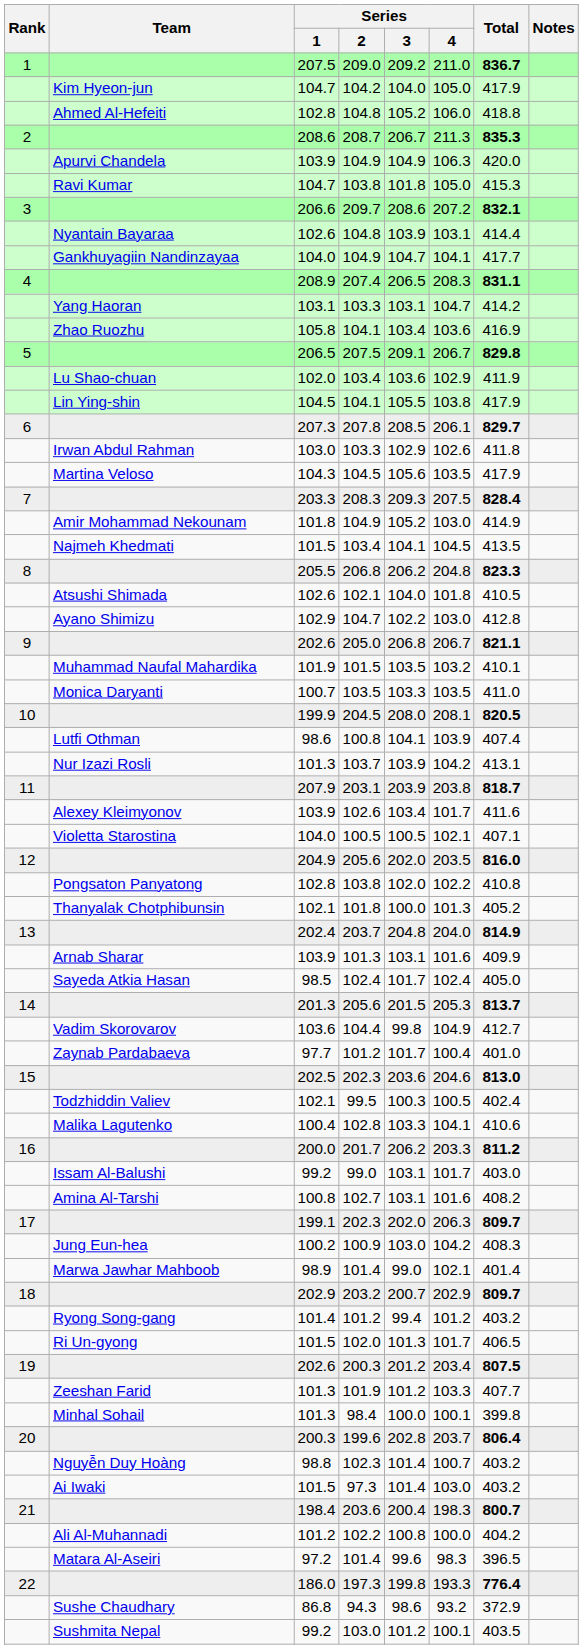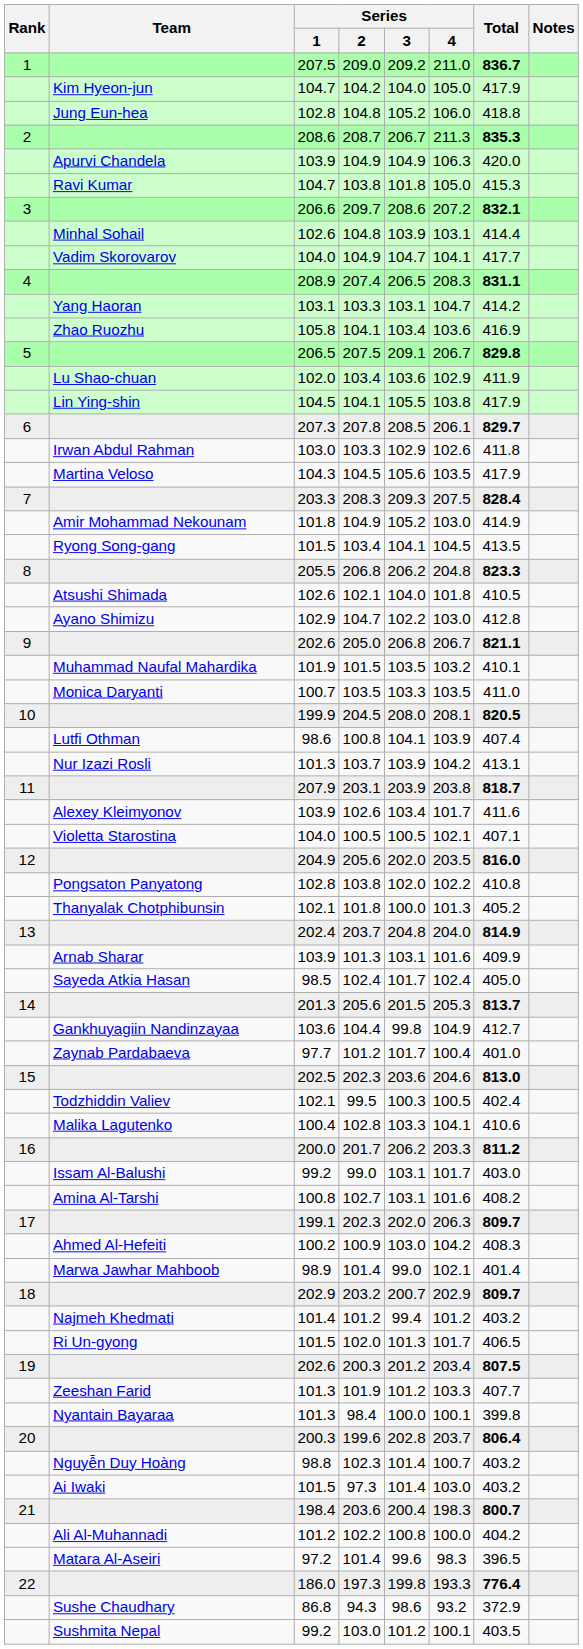 <table class="wikitable" style="text-align:center">
 <tr>
 <th rowspan=2 width=40>Rank</th>
 <th rowspan=2 width=250>Team</th>
 <th colspan=4>Series</th>
 <th rowspan=2 width=50>Total</th>
 <th rowspan=2 width=45>Notes</th>
 </tr>
 <tr>
 <th width=40>1</th>
 <th width=40>2</th>
 <th width=40>3</th>
 <th width=40>4</th>
 </tr>
 <tr bgcolor="aaffaa">
 <td>1</td>
 <td align="left"></td>
 <td>207.5</td>
 <td>209.0</td>
 <td>209.2</td>
 <td>211.0</td>
 <td><strong>836.7</strong></td>
 <td></td>
 </tr>
 <tr bgcolor="ccffcc">
 <td></td>
 <td align=left><a href='#'>Kim Hyeon-jun</a></td>
 <td>104.7</td>
 <td>104.2</td>
 <td>104.0</td>
 <td>105.0</td>
 <td>417.9</td>
 <td></td>
 </tr>
 <tr bgcolor="ccffcc">
 <td></td>
-<td align=left><a href='#'>Ahmed Al-Hefeiti</a></td>
+<td align=left><a href='#'>Jung Eun-hea</a></td>
 <td>102.8</td>
 <td>104.8</td>
 <td>105.2</td>
 <td>106.0</td>
 <td>418.8</td>
 <td></td>
 </tr>
 <tr bgcolor="aaffaa">
 <td>2</td>
 <td align="left"></td>
 <td>208.6</td>
 <td>208.7</td>
 <td>206.7</td>
 <td>211.3</td>
 <td><strong>835.3</strong></td>
 <td></td>
 </tr>
 <tr bgcolor="ccffcc">
 <td></td>
 <td align=left><a href='#'>Apurvi Chandela</a></td>
 <td>103.9</td>
 <td>104.9</td>
 <td>104.9</td>
 <td>106.3</td>
 <td>420.0</td>
 <td></td>
 </tr>
 <tr bgcolor="ccffcc">
 <td></td>
 <td align=left><a href='#'>Ravi Kumar</a></td>
 <td>104.7</td>
 <td>103.8</td>
 <td>101.8</td>
 <td>105.0</td>
 <td>415.3</td>
 <td></td>
 </tr>
 <tr bgcolor="aaffaa">
 <td>3</td>
 <td align="left"></td>
 <td>206.6</td>
 <td>209.7</td>
 <td>208.6</td>
 <td>207.2</td>
 <td><strong>832.1</strong></td>
 <td></td>
 </tr>
 <tr bgcolor="ccffcc">
 <td></td>
-<td align=left><a href='#'>Nyantain Bayaraa</a></td>
+<td align=left><a href='#'>Minhal Sohail</a></td>
 <td>102.6</td>
 <td>104.8</td>
 <td>103.9</td>
 <td>103.1</td>
 <td>414.4</td>
 <td></td>
 </tr>
 <tr bgcolor="ccffcc">
 <td></td>
-<td align=left><a href='#'>Gankhuyagiin Nandinzayaa</a></td>
+<td align=left><a href='#'>Vadim Skorovarov</a></td>
 <td>104.0</td>
 <td>104.9</td>
 <td>104.7</td>
 <td>104.1</td>
 <td>417.7</td>
 <td></td>
 </tr>
 <tr bgcolor="aaffaa">
 <td>4</td>
 <td align="left"></td>
 <td>208.9</td>
 <td>207.4</td>
 <td>206.5</td>
 <td>208.3</td>
 <td><strong>831.1</strong></td>
 <td></td>
 </tr>
 <tr bgcolor="ccffcc">
 <td></td>
 <td align=left><a href='#'>Yang Haoran</a></td>
 <td>103.1</td>
 <td>103.3</td>
 <td>103.1</td>
 <td>104.7</td>
 <td>414.2</td>
 <td></td>
 </tr>
 <tr bgcolor="ccffcc">
 <td></td>
 <td align=left><a href='#'>Zhao Ruozhu</a></td>
 <td>105.8</td>
 <td>104.1</td>
 <td>103.4</td>
 <td>103.6</td>
 <td>416.9</td>
 <td></td>
 </tr>
 <tr bgcolor="aaffaa">
 <td>5</td>
 <td align="left"></td>
 <td>206.5</td>
 <td>207.5</td>
 <td>209.1</td>
 <td>206.7</td>
 <td><strong>829.8</strong></td>
 <td></td>
 </tr>
 <tr bgcolor="ccffcc">
 <td></td>
 <td align=left><a href='#'>Lu Shao-chuan</a></td>
 <td>102.0</td>
 <td>103.4</td>
 <td>103.6</td>
 <td>102.9</td>
 <td>411.9</td>
 <td></td>
 </tr>
 <tr bgcolor="ccffcc">
 <td></td>
 <td align=left><a href='#'>Lin Ying-shin</a></td>
 <td>104.5</td>
 <td>104.1</td>
 <td>105.5</td>
 <td>103.8</td>
 <td>417.9</td>
 <td></td>
 </tr>
 <tr bgcolor="#eeeeee">
 <td>6</td>
 <td align="left"></td>
 <td>207.3</td>
 <td>207.8</td>
 <td>208.5</td>
 <td>206.1</td>
 <td><strong>829.7</strong></td>
 <td></td>
 </tr>
 <tr>
 <td></td>
 <td align=left><a href='#'>Irwan Abdul Rahman</a></td>
 <td>103.0</td>
 <td>103.3</td>
 <td>102.9</td>
 <td>102.6</td>
 <td>411.8</td>
 <td></td>
 </tr>
 <tr>
 <td></td>
 <td align=left><a href='#'>Martina Veloso</a></td>
 <td>104.3</td>
 <td>104.5</td>
 <td>105.6</td>
 <td>103.5</td>
 <td>417.9</td>
 <td></td>
 </tr>
 <tr bgcolor="#eeeeee">
 <td>7</td>
 <td align="left"></td>
 <td>203.3</td>
 <td>208.3</td>
 <td>209.3</td>
 <td>207.5</td>
 <td><strong>828.4</strong></td>
 <td></td>
 </tr>
 <tr>
 <td></td>
 <td align=left><a href='#'>Amir Mohammad Nekounam</a></td>
 <td>101.8</td>
 <td>104.9</td>
 <td>105.2</td>
 <td>103.0</td>
 <td>414.9</td>
 <td></td>
 </tr>
 <tr>
 <td></td>
-<td align=left><a href='#'>Najmeh Khedmati</a></td>
+<td align=left><a href='#'>Ryong Song-gang</a></td>
 <td>101.5</td>
 <td>103.4</td>
 <td>104.1</td>
 <td>104.5</td>
 <td>413.5</td>
 <td></td>
 </tr>
 <tr bgcolor="#eeeeee">
 <td>8</td>
 <td align="left"></td>
 <td>205.5</td>
 <td>206.8</td>
 <td>206.2</td>
 <td>204.8</td>
 <td><strong>823.3</strong></td>
 <td></td>
 </tr>
 <tr>
 <td></td>
 <td align=left><a href='#'>Atsushi Shimada</a></td>
 <td>102.6</td>
 <td>102.1</td>
 <td>104.0</td>
 <td>101.8</td>
 <td>410.5</td>
 <td></td>
 </tr>
 <tr>
 <td></td>
 <td align=left><a href='#'>Ayano Shimizu</a></td>
 <td>102.9</td>
 <td>104.7</td>
 <td>102.2</td>
 <td>103.0</td>
 <td>412.8</td>
 <td></td>
 </tr>
 <tr bgcolor="#eeeeee">
 <td>9</td>
 <td align="left"></td>
 <td>202.6</td>
 <td>205.0</td>
 <td>206.8</td>
 <td>206.7</td>
 <td><strong>821.1</strong></td>
 <td></td>
 </tr>
 <tr>
 <td></td>
 <td align=left><a href='#'>Muhammad Naufal Mahardika</a></td>
 <td>101.9</td>
 <td>101.5</td>
 <td>103.5</td>
 <td>103.2</td>
 <td>410.1</td>
 <td></td>
 </tr>
 <tr>
 <td></td>
 <td align=left><a href='#'>Monica Daryanti</a></td>
 <td>100.7</td>
 <td>103.5</td>
 <td>103.3</td>
 <td>103.5</td>
 <td>411.0</td>
 <td></td>
 </tr>
 <tr bgcolor="#eeeeee">
 <td>10</td>
 <td align="left"></td>
 <td>199.9</td>
 <td>204.5</td>
 <td>208.0</td>
 <td>208.1</td>
 <td><strong>820.5</strong></td>
 <td></td>
 </tr>
 <tr>
 <td></td>
 <td align=left><a href='#'>Lutfi Othman</a></td>
 <td>98.6</td>
 <td>100.8</td>
 <td>104.1</td>
 <td>103.9</td>
 <td>407.4</td>
 <td></td>
 </tr>
 <tr>
 <td></td>
 <td align=left><a href='#'>Nur Izazi Rosli</a></td>
 <td>101.3</td>
 <td>103.7</td>
 <td>103.9</td>
 <td>104.2</td>
 <td>413.1</td>
 <td></td>
 </tr>
 <tr bgcolor="#eeeeee">
 <td>11</td>
 <td align="left"></td>
 <td>207.9</td>
 <td>203.1</td>
 <td>203.9</td>
 <td>203.8</td>
 <td><strong>818.7</strong></td>
 <td></td>
 </tr>
 <tr>
 <td></td>
 <td align=left><a href='#'>Alexey Kleimyonov</a></td>
 <td>103.9</td>
 <td>102.6</td>
 <td>103.4</td>
 <td>101.7</td>
 <td>411.6</td>
 <td></td>
 </tr>
 <tr>
 <td></td>
 <td align=left><a href='#'>Violetta Starostina</a></td>
 <td>104.0</td>
 <td>100.5</td>
 <td>100.5</td>
 <td>102.1</td>
 <td>407.1</td>
 <td></td>
 </tr>
 <tr bgcolor="#eeeeee">
 <td>12</td>
 <td align="left"></td>
 <td>204.9</td>
 <td>205.6</td>
 <td>202.0</td>
 <td>203.5</td>
 <td><strong>816.0</strong></td>
 <td></td>
 </tr>
 <tr>
 <td></td>
 <td align=left><a href='#'>Pongsaton Panyatong</a></td>
 <td>102.8</td>
 <td>103.8</td>
 <td>102.0</td>
 <td>102.2</td>
 <td>410.8</td>
 <td></td>
 </tr>
 <tr>
 <td></td>
 <td align=left><a href='#'>Thanyalak Chotphibunsin</a></td>
 <td>102.1</td>
 <td>101.8</td>
 <td>100.0</td>
 <td>101.3</td>
 <td>405.2</td>
 <td></td>
 </tr>
 <tr bgcolor="#eeeeee">
 <td>13</td>
 <td align="left"></td>
 <td>202.4</td>
 <td>203.7</td>
 <td>204.8</td>
 <td>204.0</td>
 <td><strong>814.9</strong></td>
 <td></td>
 </tr>
 <tr>
 <td></td>
 <td align=left><a href='#'>Arnab Sharar</a></td>
 <td>103.9</td>
 <td>101.3</td>
 <td>103.1</td>
 <td>101.6</td>
 <td>409.9</td>
 <td></td>
 </tr>
 <tr>
 <td></td>
 <td align=left><a href='#'>Sayeda Atkia Hasan</a></td>
 <td>98.5</td>
 <td>102.4</td>
 <td>101.7</td>
 <td>102.4</td>
 <td>405.0</td>
 <td></td>
 </tr>
 <tr bgcolor="#eeeeee">
 <td>14</td>
 <td align="left"></td>
 <td>201.3</td>
 <td>205.6</td>
 <td>201.5</td>
 <td>205.3</td>
 <td><strong>813.7</strong></td>
 <td></td>
 </tr>
 <tr>
 <td></td>
-<td align=left><a href='#'>Vadim Skorovarov</a></td>
+<td align=left><a href='#'>Gankhuyagiin Nandinzayaa</a></td>
 <td>103.6</td>
 <td>104.4</td>
 <td>99.8</td>
 <td>104.9</td>
 <td>412.7</td>
 <td></td>
 </tr>
 <tr>
 <td></td>
 <td align=left><a href='#'>Zaynab Pardabaeva</a></td>
 <td>97.7</td>
 <td>101.2</td>
 <td>101.7</td>
 <td>100.4</td>
 <td>401.0</td>
 <td></td>
 </tr>
 <tr bgcolor="#eeeeee">
 <td>15</td>
 <td align="left"></td>
 <td>202.5</td>
 <td>202.3</td>
 <td>203.6</td>
 <td>204.6</td>
 <td><strong>813.0</strong></td>
 <td></td>
 </tr>
 <tr>
 <td></td>
 <td align=left><a href='#'>Todzhiddin Valiev</a></td>
 <td>102.1</td>
 <td>99.5</td>
 <td>100.3</td>
 <td>100.5</td>
 <td>402.4</td>
 <td></td>
 </tr>
 <tr>
 <td></td>
 <td align=left><a href='#'>Malika Lagutenko</a></td>
 <td>100.4</td>
 <td>102.8</td>
 <td>103.3</td>
 <td>104.1</td>
 <td>410.6</td>
 <td></td>
 </tr>
 <tr bgcolor="#eeeeee">
 <td>16</td>
 <td align="left"></td>
 <td>200.0</td>
 <td>201.7</td>
 <td>206.2</td>
 <td>203.3</td>
 <td><strong>811.2</strong></td>
 <td></td>
 </tr>
 <tr>
 <td></td>
 <td align=left><a href='#'>Issam Al-Balushi</a></td>
 <td>99.2</td>
 <td>99.0</td>
 <td>103.1</td>
 <td>101.7</td>
 <td>403.0</td>
 <td></td>
 </tr>
 <tr>
 <td></td>
 <td align=left><a href='#'>Amina Al-Tarshi</a></td>
 <td>100.8</td>
 <td>102.7</td>
 <td>103.1</td>
 <td>101.6</td>
 <td>408.2</td>
 <td></td>
 </tr>
 <tr bgcolor="#eeeeee">
 <td>17</td>
 <td align="left"></td>
 <td>199.1</td>
 <td>202.3</td>
 <td>202.0</td>
 <td>206.3</td>
 <td><strong>809.7</strong></td>
 <td></td>
 </tr>
 <tr>
 <td></td>
-<td align=left><a href='#'>Jung Eun-hea</a></td>
+<td align=left><a href='#'>Ahmed Al-Hefeiti</a></td>
 <td>100.2</td>
 <td>100.9</td>
 <td>103.0</td>
 <td>104.2</td>
 <td>408.3</td>
 <td></td>
 </tr>
 <tr>
 <td></td>
 <td align=left><a href='#'>Marwa Jawhar Mahboob</a></td>
 <td>98.9</td>
 <td>101.4</td>
 <td>99.0</td>
 <td>102.1</td>
 <td>401.4</td>
 <td></td>
 </tr>
 <tr bgcolor="#eeeeee">
 <td>18</td>
 <td align="left"></td>
 <td>202.9</td>
 <td>203.2</td>
 <td>200.7</td>
 <td>202.9</td>
 <td><strong>809.7</strong></td>
 <td></td>
 </tr>
 <tr>
 <td></td>
-<td align=left><a href='#'>Ryong Song-gang</a></td>
+<td align=left><a href='#'>Najmeh Khedmati</a></td>
 <td>101.4</td>
 <td>101.2</td>
 <td>99.4</td>
 <td>101.2</td>
 <td>403.2</td>
 <td></td>
 </tr>
 <tr>
 <td></td>
 <td align=left><a href='#'>Ri Un-gyong</a></td>
 <td>101.5</td>
 <td>102.0</td>
 <td>101.3</td>
 <td>101.7</td>
 <td>406.5</td>
 <td></td>
 </tr>
 <tr bgcolor="#eeeeee">
 <td>19</td>
 <td align="left"></td>
 <td>202.6</td>
 <td>200.3</td>
 <td>201.2</td>
 <td>203.4</td>
 <td><strong>807.5</strong></td>
 <td></td>
 </tr>
 <tr>
 <td></td>
 <td align=left><a href='#'>Zeeshan Farid</a></td>
 <td>101.3</td>
 <td>101.9</td>
 <td>101.2</td>
 <td>103.3</td>
 <td>407.7</td>
 <td></td>
 </tr>
 <tr>
 <td></td>
-<td align=left><a href='#'>Minhal Sohail</a></td>
+<td align=left><a href='#'>Nyantain Bayaraa</a></td>
 <td>101.3</td>
 <td>98.4</td>
 <td>100.0</td>
 <td>100.1</td>
 <td>399.8</td>
 <td></td>
 </tr>
 <tr bgcolor="#eeeeee">
 <td>20</td>
 <td align="left"></td>
 <td>200.3</td>
 <td>199.6</td>
 <td>202.8</td>
 <td>203.7</td>
 <td><strong>806.4</strong></td>
 <td></td>
 </tr>
 <tr>
 <td></td>
 <td align=left><a href='#'>Nguyễn Duy Hoàng</a></td>
 <td>98.8</td>
 <td>102.3</td>
 <td>101.4</td>
 <td>100.7</td>
 <td>403.2</td>
 <td></td>
 </tr>
 <tr>
 <td></td>
 <td align=left><a href='#'>Ai Iwaki</a></td>
 <td>101.5</td>
 <td>97.3</td>
 <td>101.4</td>
 <td>103.0</td>
 <td>403.2</td>
 <td></td>
 </tr>
 <tr bgcolor="#eeeeee">
 <td>21</td>
 <td align="left"></td>
 <td>198.4</td>
 <td>203.6</td>
 <td>200.4</td>
 <td>198.3</td>
 <td><strong>800.7</strong></td>
 <td></td>
 </tr>
 <tr>
 <td></td>
 <td align=left><a href='#'>Ali Al-Muhannadi</a></td>
 <td>101.2</td>
 <td>102.2</td>
 <td>100.8</td>
 <td>100.0</td>
 <td>404.2</td>
 <td></td>
 </tr>
 <tr>
 <td></td>
 <td align=left><a href='#'>Matara Al-Aseiri</a></td>
 <td>97.2</td>
 <td>101.4</td>
 <td>99.6</td>
 <td>98.3</td>
 <td>396.5</td>
 <td></td>
 </tr>
 <tr bgcolor="#eeeeee">
 <td>22</td>
 <td align="left"></td>
 <td>186.0</td>
 <td>197.3</td>
 <td>199.8</td>
 <td>193.3</td>
 <td><strong>776.4</strong></td>
 <td></td>
 </tr>
 <tr>
 <td></td>
 <td align=left><a href='#'>Sushe Chaudhary</a></td>
 <td>86.8</td>
 <td>94.3</td>
 <td>98.6</td>
 <td>93.2</td>
 <td>372.9</td>
 <td></td>
 </tr>
 <tr>
 <td></td>
 <td align=left><a href='#'>Sushmita Nepal</a></td>
 <td>99.2</td>
 <td>103.0</td>
 <td>101.2</td>
 <td>100.1</td>
 <td>403.5</td>
 <td></td>
 </tr>
 </table>
